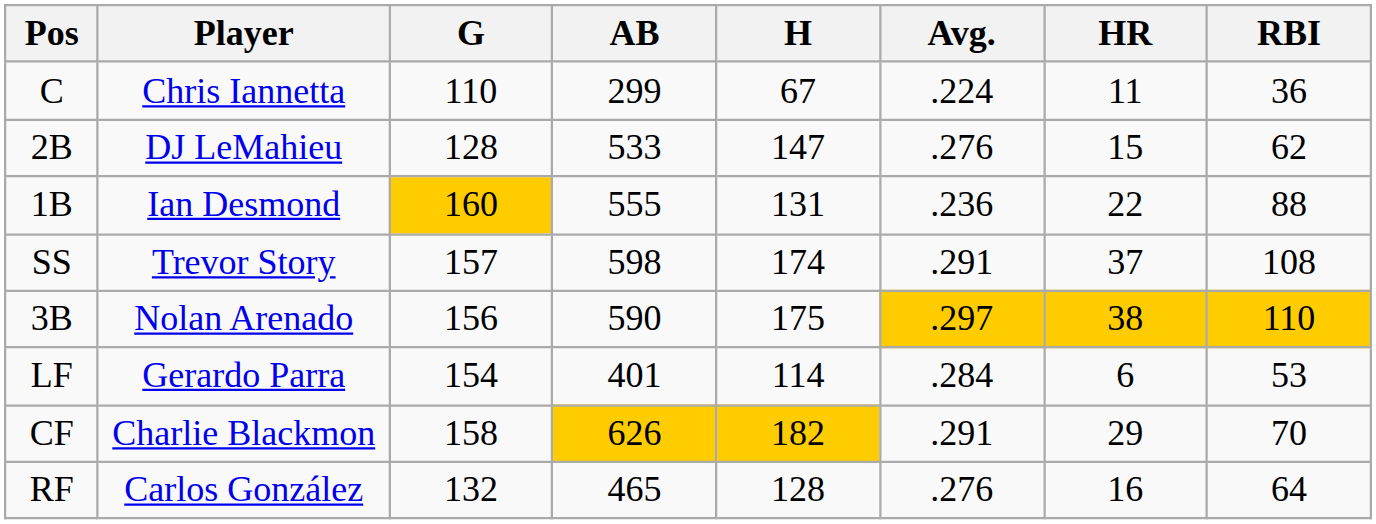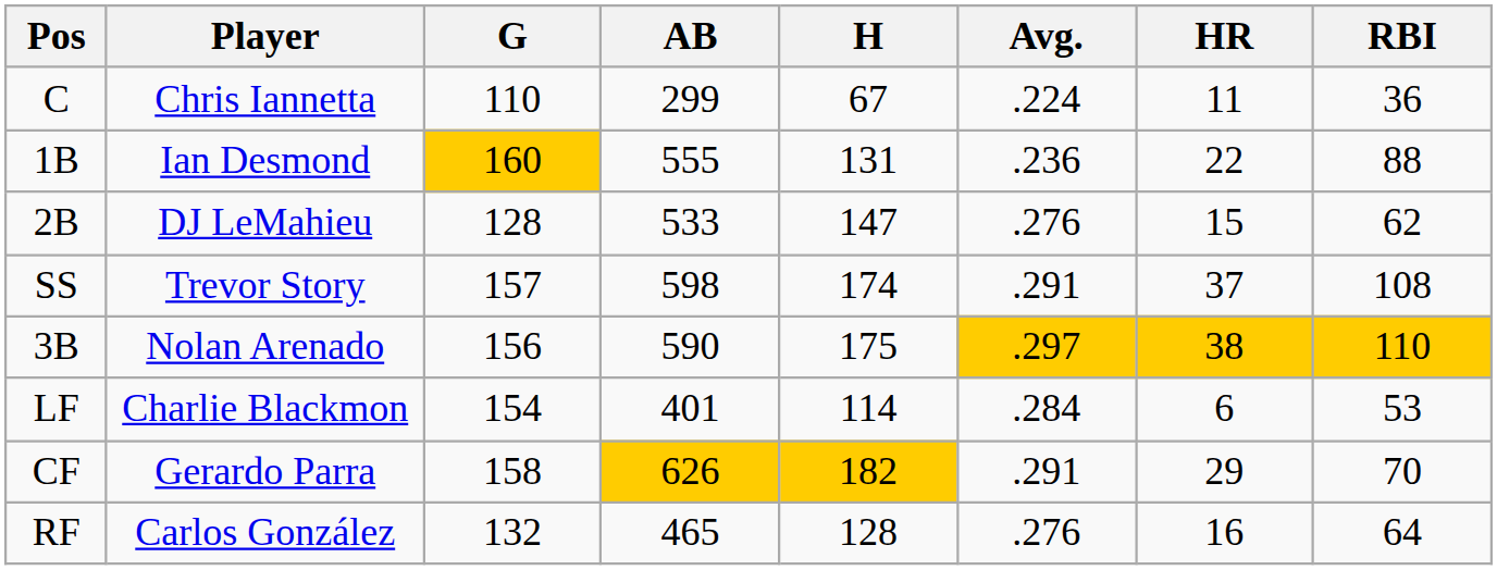 <table class="wikitable sortable">
 <tr>
 <th bgcolor="#DDDDFF" width="5%">Pos</th>
 <th bgcolor="#DDDDFF" width="16%">Player</th>
 <th bgcolor="#DDDDFF" width="9%">G</th>
 <th bgcolor="#DDDDFF" width="9%">AB</th>
 <th bgcolor="#DDDDFF" width="9%">H</th>
 <th bgcolor="#DDDDFF" width="9%">Avg.</th>
 <th bgcolor="#DDDDFF" width="9%">HR</th>
 <th bgcolor="#DDDDFF" width="9%">RBI</th>
 </tr>
 <tr align="center">
 <td>C</td>
 <td><a href='#'>Chris Iannetta</a></td>
 <td>110</td>
 <td>299</td>
 <td>67</td>
 <td>.224</td>
 <td>11</td>
 <td>36</td>
 </tr>
 <tr align="center">
+<td>1B</td>
+<td><a href='#'>Ian Desmond</a></td>
+<td bgcolor="#FFCC00">160</td>
+<td>555</td>
+<td>131</td>
+<td>.236</td>
+<td>22</td>
+<td>88</td>
+</tr>
+<tr align="center">
 <td>2B</td>
 <td><a href='#'>DJ LeMahieu</a></td>
 <td>128</td>
 <td>533</td>
 <td>147</td>
 <td>.276</td>
 <td>15</td>
 <td>62</td>
-</tr>
-<tr align="center">
-<td>1B</td>
-<td><a href='#'>Ian Desmond</a></td>
-<td bgcolor="#FFCC00">160</td>
-<td>555</td>
-<td>131</td>
-<td>.236</td>
-<td>22</td>
-<td>88</td>
 </tr>
 <tr align="center">
 <td>SS</td>
 <td><a href='#'>Trevor Story</a></td>
 <td>157</td>
 <td>598</td>
 <td>174</td>
 <td>.291</td>
 <td>37</td>
 <td>108</td>
 </tr>
 <tr align="center">
 <td>3B</td>
 <td><a href='#'>Nolan Arenado</a></td>
 <td>156</td>
 <td>590</td>
 <td>175</td>
 <td bgcolor="#FFCC00">.297</td>
 <td bgcolor="#FFCC00">38</td>
 <td bgcolor="#FFCC00">110</td>
 </tr>
 <tr align="center">
 <td>LF</td>
-<td><a href='#'>Gerardo Parra</a></td>
+<td><a href='#'>Charlie Blackmon</a></td>
 <td>154</td>
 <td>401</td>
 <td>114</td>
 <td>.284</td>
 <td>6</td>
 <td>53</td>
 </tr>
 <tr align="center">
 <td>CF</td>
-<td><a href='#'>Charlie Blackmon</a></td>
+<td><a href='#'>Gerardo Parra</a></td>
 <td>158</td>
 <td bgcolor="#FFCC00">626</td>
 <td bgcolor="#FFCC00">182</td>
 <td>.291</td>
 <td>29</td>
 <td>70</td>
 </tr>
 <tr align="center">
 <td>RF</td>
 <td><a href='#'>Carlos González</a></td>
 <td>132</td>
 <td>465</td>
 <td>128</td>
 <td>.276</td>
 <td>16</td>
 <td>64</td>
 </tr>
 </table>
